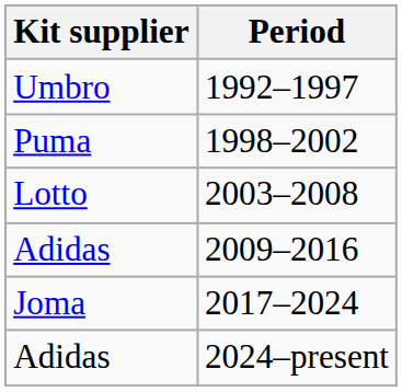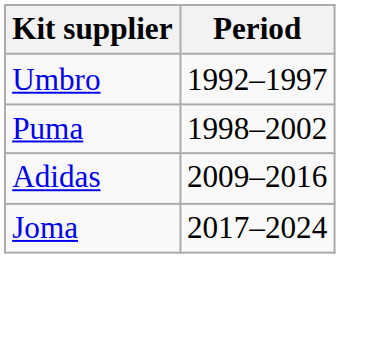 <table class="wikitable">
 <tr>
 <th>Kit supplier</th>
 <th>Period</th>
 </tr>
 <tr>
 <td> <a href='#'>Umbro</a></td>
 <td>1992–1997</td>
 </tr>
 <tr>
 <td> <a href='#'>Puma</a></td>
 <td>1998–2002</td>
 </tr>
 <tr>
-<td> <a href='#'>Lotto</a></td>
-<td>2003–2008</td>
-</tr>
-<tr>
 <td> <a href='#'>Adidas</a></td>
 <td>2009–2016</td>
 </tr>
 <tr>
 <td> <a href='#'>Joma</a></td>
 <td>2017–2024</td>
 </tr>
-<tr>
-<td> Adidas</td>
-<td>2024–present</td>
-</tr>
 </table>
